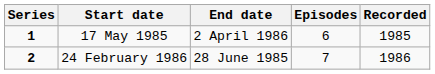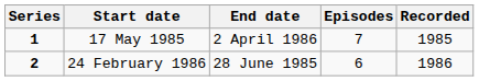 <table class="wikitable" style="text-align:center;">
 <tr>
 <th>Series</th>
 <th>Start date</th>
 <th>End date</th>
 <th>Episodes</th>
 <th>Recorded</th>
 </tr>
 <tr>
 <td><strong>1</strong></td>
 <td>17 May 1985</td>
 <td>2 April 1986</td>
-<td>6</td>
+<td>7</td>
 <td>1985</td>
 </tr>
 <tr>
 <td><strong>2</strong></td>
 <td>24 February 1986</td>
 <td>28 June 1985</td>
-<td>7</td>
+<td>6</td>
 <td>1986</td>
 </tr>
 </table>
